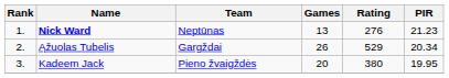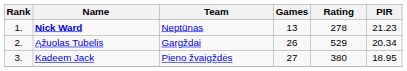 <table class="wikitable" style="text-align: center;">
 <tr>
 <th>Rank</th>
 <th width=200>Name</th>
 <th width=180>Team</th>
 <th>Games</th>
 <th width=85>Rating</th>
 <th width=50>PIR</th>
 </tr>
 <tr>
 <td>1.</td>
 <td align="left"> <strong><a href='#'>Nick Ward</a></strong></td>
 <td align="left"><a href='#'>Neptūnas</a></td>
 <td>13</td>
-<td>276</td>
+<td>278</td>
 <td>21.23</td>
 </tr>
 <tr>
 <td>2.</td>
 <td align="left"> <a href='#'>Ąžuolas Tubelis</a></td>
 <td align="left"><a href='#'>Gargždai</a></td>
 <td>26</td>
 <td>529</td>
 <td>20.34</td>
 </tr>
 <tr>
 <td>3.</td>
 <td align="left"> <a href='#'>Kadeem Jack</a></td>
 <td align="left"><a href='#'>Pieno žvaigždės</a></td>
-<td>20</td>
+<td>27</td>
 <td>380</td>
-<td>19.95</td>
+<td>18.95</td>
 </tr>
 <tr>
 </tr>
 </table>
